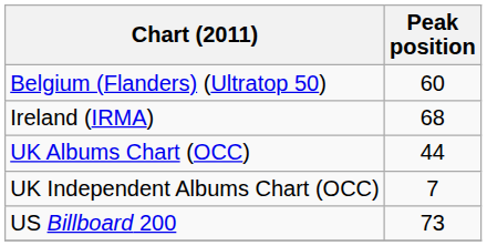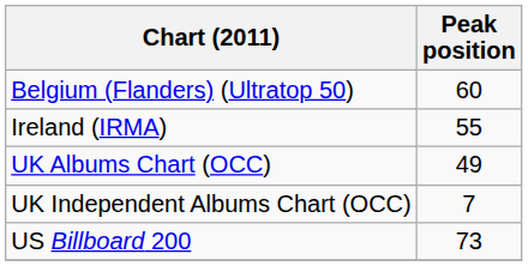 <table class="wikitable sortable">
 <tr>
 <th>Chart (2011)</th>
 <th>Peak<br>position</th>
 </tr>
 <tr>
 <td><a href='#'>Belgium (Flanders)</a> (<a href='#'>Ultratop 50</a>)</td>
 <td style="text-align:center;">60</td>
 </tr>
 <tr>
 <td>Ireland (<a href='#'>IRMA</a>)</td>
-<td style="text-align:center;">68</td>
+<td style="text-align:center;">55</td>
 </tr>
 <tr>
 <td><a href='#'>UK Albums Chart</a> (<a href='#'>OCC</a>)</td>
-<td style="text-align:center;">44</td>
+<td style="text-align:center;">49</td>
 </tr>
 <tr>
 <td>UK Independent Albums Chart (OCC)</td>
 <td style="text-align:center;">7</td>
 </tr>
 <tr>
 <td>US <a href='#'><em>Billboard</em> 200</a></td>
 <td style="text-align:center;">73</td>
 </tr>
 <tr>
 </tr>
 </table>
